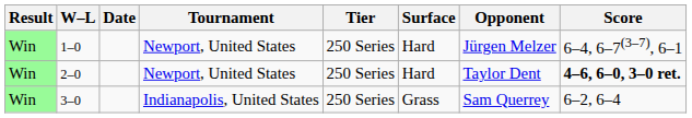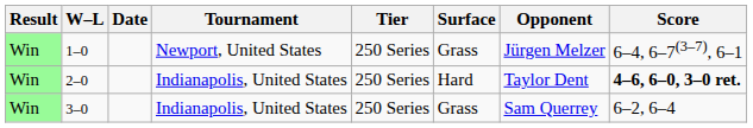 <table class="sortable wikitable">
 <tr>
 <th>Result</th>
 <th class="unsortable">W–L</th>
 <th>Date</th>
 <th>Tournament</th>
 <th>Tier</th>
 <th>Surface</th>
 <th>Opponent</th>
 <th class="unsortable">Score</th>
 </tr>
 <tr>
 <td style="background:#98fb98;">Win</td>
 <td><small>1–0</small></td>
 <td><a href='#'></a></td>
 <td><a href='#'>Newport</a>, United States</td>
 <td>250 Series</td>
-<td>Hard</td>
+<td>Grass</td>
 <td> <a href='#'>Jürgen Melzer</a></td>
 <td>6–4, 6–7<sup>(3–7)</sup>, 6–1</td>
 </tr>
 <tr>
 <td style="background:#98fb98;">Win</td>
 <td><small>2–0</small></td>
 <td><a href='#'></a></td>
-<td><a href='#'>Newport</a>, United States</td>
+<td><a href='#'>Indianapolis</a>, United States</td>
 <td>250 Series</td>
 <td>Hard</td>
 <td> <a href='#'>Taylor Dent</a></td>
 <td><strong>4–6, 6–0, 3–0 ret.</strong></td>
 </tr>
 <tr>
 <td style="background:#98fb98;">Win</td>
 <td><small>3–0</small></td>
 <td><a href='#'></a></td>
 <td><a href='#'>Indianapolis</a>, United States</td>
 <td>250 Series</td>
 <td>Grass</td>
 <td> <a href='#'>Sam Querrey</a></td>
 <td>6–2, 6–4</td>
 </tr>
 </table>
